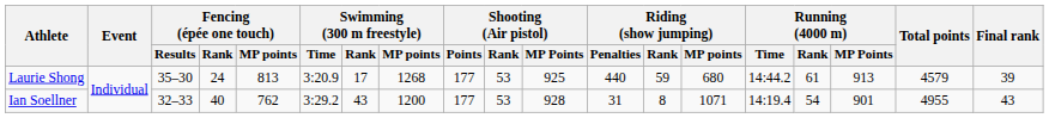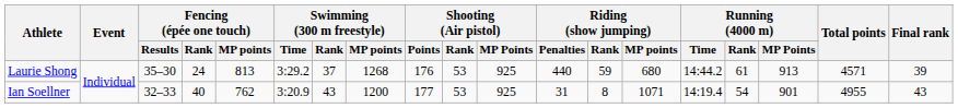 <table class="wikitable" style="font-size:90%">
 <tr>
 <th rowspan="2">Athlete</th>
 <th rowspan="2">Event</th>
 <th colspan=3>Fencing<br><span>(épée one touch)</span></th>
 <th colspan=3>Swimming<br><span>(300 m freestyle)</span></th>
 <th colspan=3>Shooting<br><span>(Air pistol)</span></th>
 <th colspan=3>Riding<br><span>(show jumping)</span></th>
 <th colspan=3>Running<br><span>(4000 m)</span></th>
 <th rowspan=2>Total points</th>
 <th rowspan=2>Final rank</th>
 </tr>
 <tr style="font-size:95%">
 <th>Results</th>
 <th>Rank</th>
 <th>MP points</th>
 <th>Time</th>
 <th>Rank</th>
 <th>MP points</th>
 <th>Points</th>
 <th>Rank</th>
 <th>MP Points</th>
 <th>Penalties</th>
 <th>Rank</th>
 <th>MP points</th>
 <th>Time</th>
 <th>Rank</th>
 <th>MP Points</th>
 </tr>
 <tr align=center>
 <td align=left><a href='#'>Laurie Shong</a></td>
 <td align=left rowspan=2><a href='#'>Individual</a></td>
 <td>35–30</td>
 <td>24</td>
 <td>813</td>
-<td>3:20.9</td>
-<td>17</td>
+<td>3:29.2</td>
+<td>37</td>
 <td>1268</td>
-<td>177</td>
+<td>176</td>
 <td>53</td>
 <td>925</td>
 <td>440</td>
 <td>59</td>
 <td>680</td>
 <td>14:44.2</td>
 <td>61</td>
 <td>913</td>
-<td>4579</td>
+<td>4571</td>
 <td>39</td>
 </tr>
 <tr align=center>
 <td align=left><a href='#'>Ian Soellner</a></td>
 <td>32–33</td>
 <td>40</td>
 <td>762</td>
-<td>3:29.2</td>
+<td>3:20.9</td>
 <td>43</td>
 <td>1200</td>
 <td>177</td>
 <td>53</td>
-<td>928</td>
+<td>925</td>
 <td>31</td>
 <td>8</td>
 <td>1071</td>
 <td>14:19.4</td>
 <td>54</td>
 <td>901</td>
 <td>4955</td>
 <td>43</td>
 </tr>
 </table>
